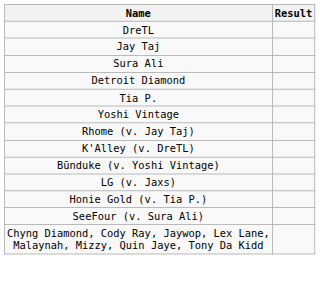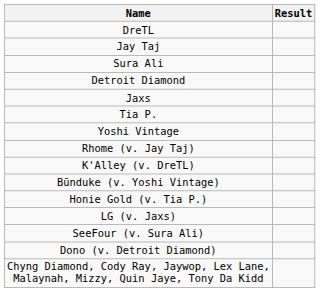 <table class="wikitable sortable" style="text-align:center; width=65%">
 <tr>
 <th>Name</th>
 <th>Result</th>
 </tr>
 <tr>
 <td>DreTL</td>
 <td></td>
 </tr>
 <tr>
 <td>Jay Taj</td>
 <td></td>
 </tr>
 <tr>
 <td>Sura Ali</td>
 <td></td>
 </tr>
 <tr>
 <td>Detroit Diamond</td>
+<td></td>
+</tr>
+<tr>
+<td>Jaxs</td>
 <td></td>
 </tr>
 <tr>
 <td>Tia P.</td>
 <td></td>
 </tr>
 <tr>
 <td>Yoshi Vintage</td>
 <td></td>
 </tr>
 <tr>
 <td>Rhome (v. Jay Taj)</td>
 <td></td>
 </tr>
 <tr>
 <td>K'Alley (v. DreTL)</td>
 <td></td>
 </tr>
 <tr>
 <td>Būnduke (v. Yoshi Vintage)</td>
 <td></td>
 </tr>
 <tr>
-<td>LG (v. Jaxs)</td>
+<td>Honie Gold (v. Tia P.)</td>
 <td></td>
 </tr>
 <tr>
-<td>Honie Gold (v. Tia P.)</td>
+<td>LG (v. Jaxs)</td>
 <td></td>
 </tr>
 <tr>
 <td>SeeFour (v. Sura Ali)</td>
 <td></td>
 </tr>
 <tr>
+<td>Dono (v. Detroit Diamond)</td>
+<td></td>
+</tr>
+<tr>
 <td>Chyng Diamond, Cody Ray, Jaywop, Lex Lane,<br>Malaynah, Mizzy, Quin Jaye, Tony Da Kidd</td>
 <td></td>
 </tr>
 </table>
